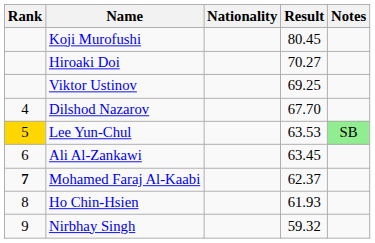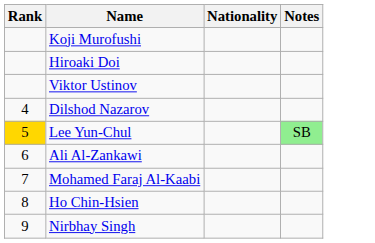 <table class="wikitable sortable" style="text-align:center">
 <tr>
 <th>Rank</th>
 <th>Name</th>
 <th>Nationality</th>
-<th>Result</th>
 <th>Notes</th>
 </tr>
 <tr>
 <td></td>
 <td align=left><a href='#'>Koji Murofushi</a></td>
 <td align=left></td>
-<td>80.45</td>
 <td></td>
 </tr>
 <tr>
 <td></td>
 <td align=left><a href='#'>Hiroaki Doi</a></td>
 <td align=left></td>
-<td>70.27</td>
 <td></td>
 </tr>
 <tr>
 <td></td>
 <td align=left><a href='#'>Viktor Ustinov</a></td>
 <td align=left></td>
-<td>69.25</td>
 <td></td>
 </tr>
 <tr>
 <td>4</td>
 <td align=left><a href='#'>Dilshod Nazarov</a></td>
 <td align=left></td>
-<td>67.70</td>
 <td></td>
 </tr>
 <tr>
 <td style="background: gold;">5</td>
 <td align=left><a href='#'>Lee Yun-Chul</a></td>
 <td align=left></td>
-<td>63.53</td>
 <td style="background: lightgreen;">SB</td>
 </tr>
 <tr>
 <td>6</td>
 <td align=left><a href='#'>Ali Al-Zankawi</a></td>
 <td align=left></td>
-<td>63.45</td>
 <td></td>
 </tr>
 <tr>
-<td><strong>7</strong></td>
+<td>7</td>
 <td align=left><a href='#'>Mohamed Faraj Al-Kaabi</a></td>
 <td align=left></td>
-<td>62.37</td>
 <td></td>
 </tr>
 <tr>
 <td>8</td>
 <td align=left><a href='#'>Ho Chin-Hsien</a></td>
 <td align=left></td>
-<td>61.93</td>
 <td></td>
 </tr>
 <tr>
 <td>9</td>
 <td align=left><a href='#'>Nirbhay Singh</a></td>
 <td align=left></td>
-<td>59.32</td>
 <td></td>
 </tr>
 </table>
